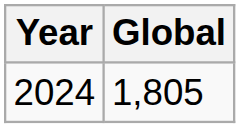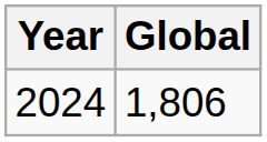 <table class="wikitable">
 <tr>
 <th>Year</th>
 <th>Global</th>
 </tr>
 <tr>
 <td>2024</td>
-<td>1,805</td>
+<td>1,806</td>
 </tr>
 </table>
